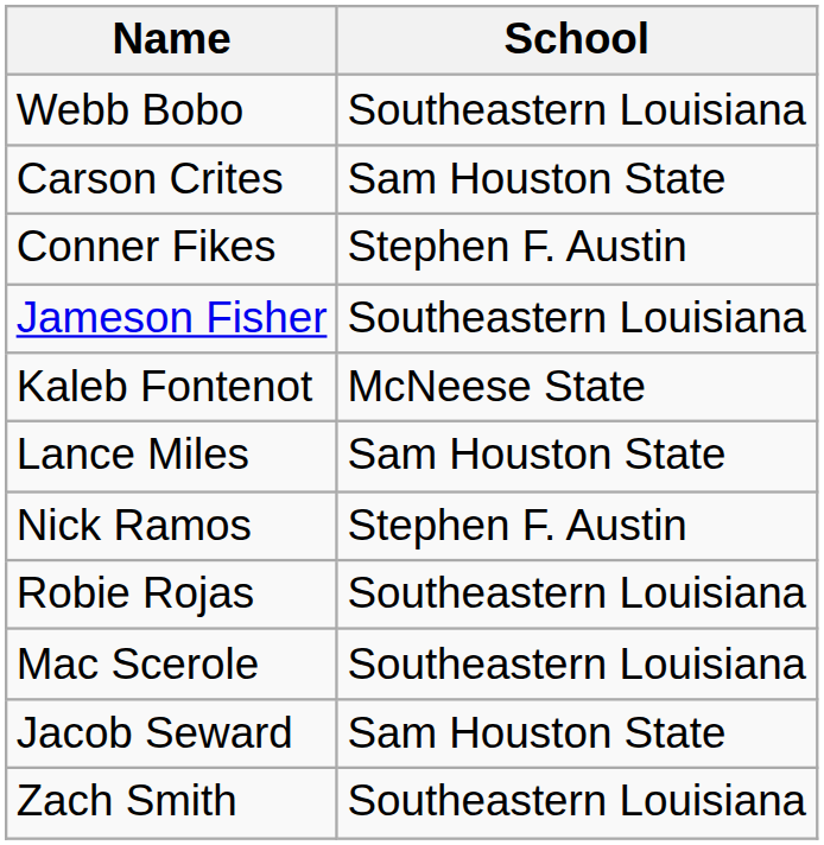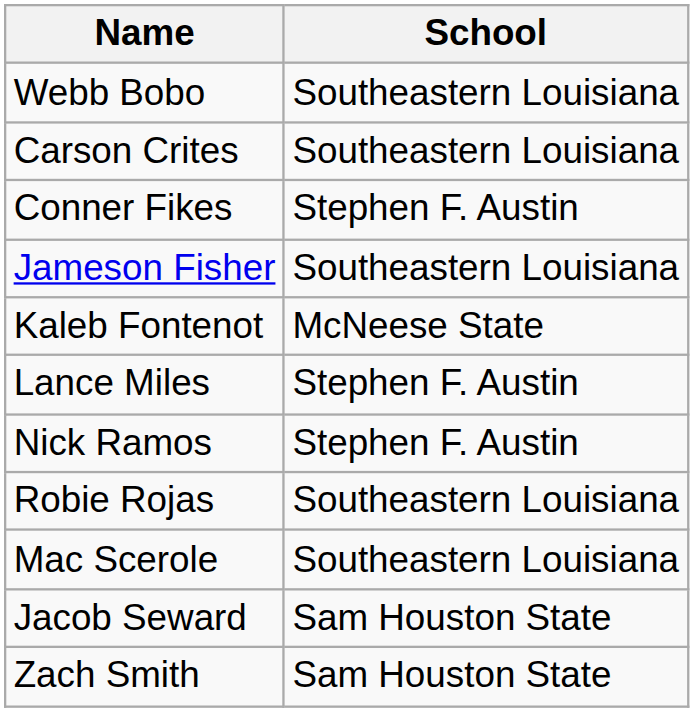 <table class=wikitable>
 <tr>
 <th>Name</th>
 <th>School</th>
 </tr>
 <tr>
 <td>Webb Bobo</td>
 <td>Southeastern Louisiana</td>
 </tr>
 <tr>
 <td>Carson Crites</td>
-<td>Sam Houston State</td>
+<td>Southeastern Louisiana</td>
 </tr>
 <tr>
 <td>Conner Fikes</td>
 <td>Stephen F. Austin</td>
 </tr>
 <tr>
 <td><a href='#'>Jameson Fisher</a></td>
 <td>Southeastern Louisiana</td>
 </tr>
 <tr>
 <td>Kaleb Fontenot</td>
 <td>McNeese State</td>
 </tr>
 <tr>
 <td>Lance Miles</td>
-<td>Sam Houston State</td>
+<td>Stephen F. Austin</td>
 </tr>
 <tr>
 <td>Nick Ramos</td>
 <td>Stephen F. Austin</td>
 </tr>
 <tr>
 <td>Robie Rojas</td>
 <td>Southeastern Louisiana</td>
 </tr>
 <tr>
 <td>Mac Scerole</td>
 <td>Southeastern Louisiana</td>
 </tr>
 <tr>
 <td>Jacob Seward</td>
 <td>Sam Houston State</td>
 </tr>
 <tr>
 <td>Zach Smith</td>
-<td>Southeastern Louisiana</td>
+<td>Sam Houston State</td>
 </tr>
 </table>
